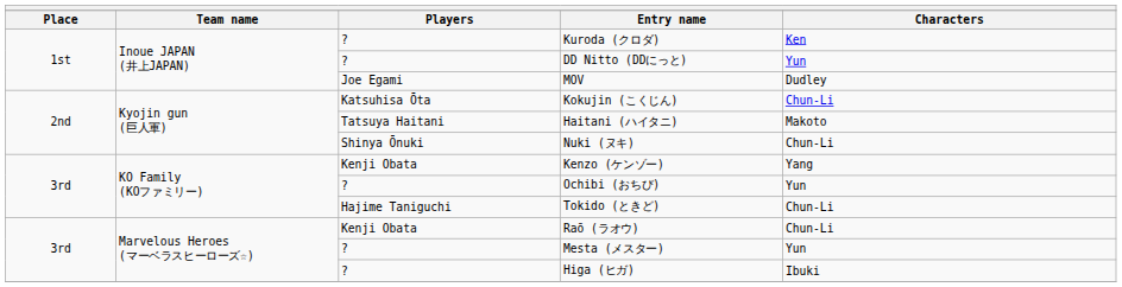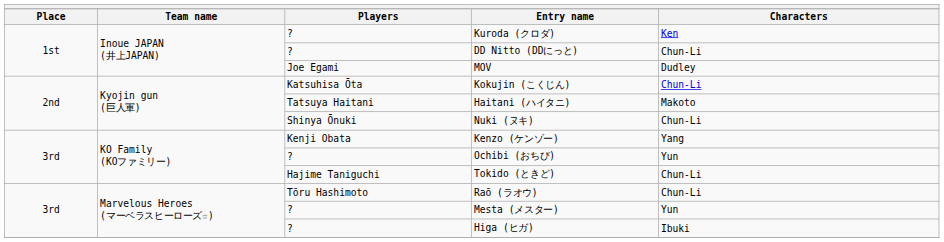 <table class="wikitable" width=100%>
 <tr>
 <th colspan=5></th>
 </tr>
 <tr bgcolor="#dddddd">
 </tr>
 <tr>
 <th width=10%>Place</th>
 <th width=20%>Team name</th>
 <th width=20%>Players</th>
 <th width=20%>Entry name</th>
 <th width=30%>Characters</th>
 </tr>
 <tr>
 <td align=center rowspan="3">1st</td>
 <td rowspan="3">Inoue JAPAN<br>(井上JAPAN)</td>
 <td>?</td>
 <td>Kuroda (クロダ)</td>
 <td><a href='#'>Ken</a></td>
 </tr>
 <tr>
 <td>?</td>
 <td>DD Nitto (DDにっと)</td>
-<td><a href='#'>Yun</a></td>
+<td>Chun-Li</td>
 </tr>
 <tr>
 <td>Joe Egami</td>
 <td>MOV</td>
 <td>Dudley</td>
 </tr>
 <tr>
 <td align=center rowspan="3">2nd</td>
 <td rowspan="3">Kyojin gun<br>(巨人軍)</td>
 <td>Katsuhisa Ōta</td>
 <td>Kokujin (こくじん)</td>
 <td><a href='#'>Chun-Li</a></td>
 </tr>
 <tr>
 <td>Tatsuya Haitani</td>
 <td>Haitani (ハイタニ)</td>
 <td>Makoto</td>
 </tr>
 <tr>
 <td>Shinya Ōnuki</td>
 <td>Nuki (ヌキ)</td>
 <td>Chun-Li</td>
 </tr>
 <tr>
 <td align=center rowspan="3">3rd</td>
 <td rowspan="3">KO Family<br>(KOファミリー)</td>
 <td>Kenji Obata</td>
 <td>Kenzo (ケンゾー)</td>
 <td>Yang</td>
 </tr>
 <tr>
 <td>?</td>
 <td>Ochibi (おちび)</td>
 <td>Yun</td>
 </tr>
 <tr>
 <td>Hajime Taniguchi</td>
 <td>Tokido (ときど)</td>
 <td>Chun-Li</td>
 </tr>
 <tr>
 <td align=center rowspan="3">3rd</td>
 <td rowspan="3">Marvelous Heroes<br>(マーベラスヒーローズ☆)</td>
-<td>Kenji Obata</td>
+<td>Tōru Hashimoto</td>
 <td>Raō (ラオウ)</td>
 <td>Chun-Li</td>
 </tr>
 <tr>
 <td>?</td>
 <td>Mesta (メスター)</td>
 <td>Yun</td>
 </tr>
 <tr>
 <td>?</td>
 <td>Higa (ヒガ)</td>
 <td>Ibuki</td>
 </tr>
 <tr>
 </tr>
 </table>
